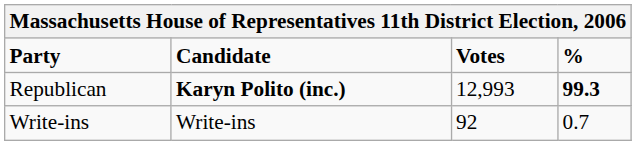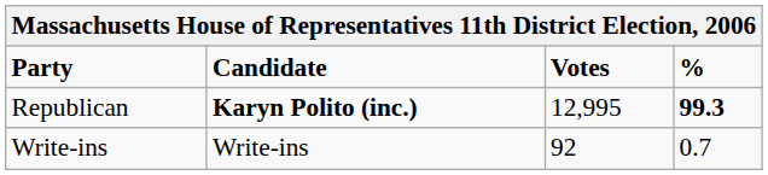 <table class="wikitable">
 <tr>
 <th colspan="4">Massachusetts House of Representatives 11th District Election, 2006</th>
 </tr>
 <tr>
 <td><strong>Party</strong></td>
 <td><strong>Candidate</strong></td>
 <td><strong>Votes</strong></td>
 <td><strong>%</strong></td>
 </tr>
 <tr>
 <td>Republican</td>
 <td><strong>Karyn Polito (inc.)</strong></td>
-<td>12,993</td>
+<td>12,995</td>
 <td><strong>99.3</strong></td>
 </tr>
 <tr>
 <td>Write-ins</td>
 <td>Write-ins</td>
 <td>92</td>
 <td>0.7</td>
 </tr>
 </table>
